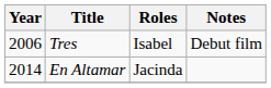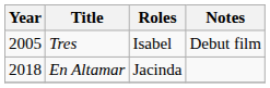 <table class="wikitable sortable">
 <tr>
 <th>Year</th>
 <th>Title</th>
 <th>Roles</th>
 <th>Notes</th>
 </tr>
 <tr>
-<td>2006</td>
+<td>2005</td>
 <td><em>Tres</em></td>
 <td>Isabel</td>
 <td>Debut film</td>
 </tr>
 <tr>
-<td>2014</td>
+<td>2018</td>
 <td><em>En Altamar</em></td>
 <td>Jacinda</td>
 <td></td>
 </tr>
 <tr>
 </tr>
 </table>
